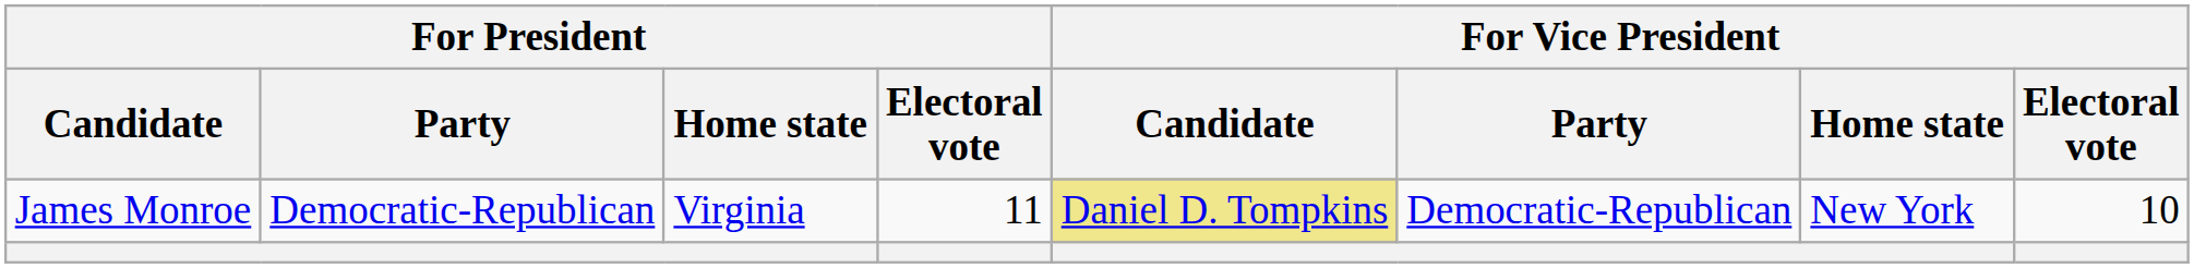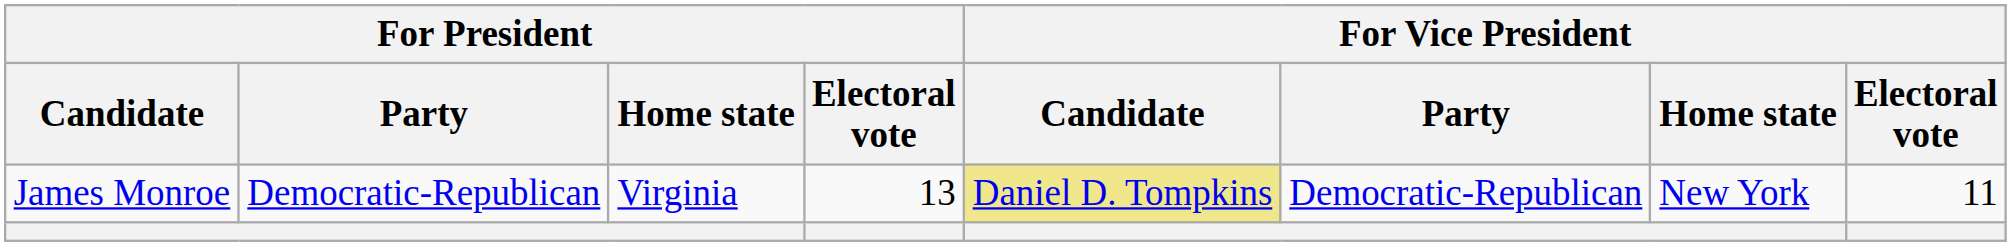 <table class=wikitable>
 <tr>
 <th colspan=4>For President</th>
 <th colspan=4>For Vice President</th>
 </tr>
 <tr>
 <th>Candidate</th>
 <th>Party</th>
 <th>Home state</th>
 <th>Electoral<br>vote</th>
 <th>Candidate</th>
 <th>Party</th>
 <th>Home state</th>
 <th>Electoral<br>vote</th>
 </tr>
 <tr>
 <td><a href='#'>James Monroe</a></td>
 <td><a href='#'>Democratic-Republican</a></td>
 <td><a href='#'>Virginia</a></td>
-<td align=right>11</td>
+<td align=right>13</td>
 <td style="background: khaki;"><a href='#'>Daniel D. Tompkins</a></td>
 <td><a href='#'>Democratic-Republican</a></td>
 <td><a href='#'>New York</a></td>
-<td align=right>10</td>
+<td align=right>11</td>
 </tr>
 <tr>
 <th colspan=3></th>
 <th></th>
 <th colspan=3></th>
 <th></th>
 </tr>
 </table>
